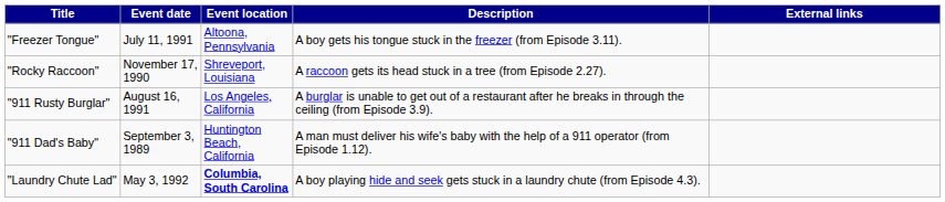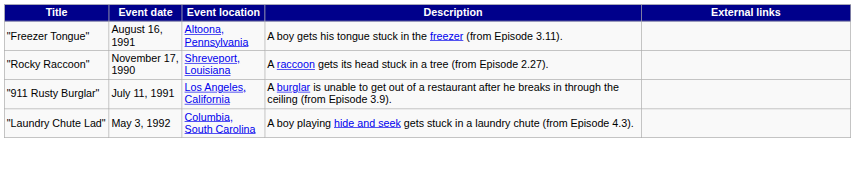 <table class="wikitable" style="width: 100%;">
 <tr>
 <th style="background: #00008B; color: #FFFFFF; width: 10%;">Title</th>
 <th style="background: #00008B; color: #FFFFFF; width: 7%;">Event date</th>
 <th style="background: #00008B; color: #FFFFFF; width: 7%;">Event location</th>
 <th style="background: #00008B; color: #FFFFFF; width: 36%;">Description</th>
 <th style="background: #00008B; color: #FFFFFF; width: 20%;">External links</th>
 </tr>
 <tr>
 <td>"Freezer Tongue"</td>
-<td>July 11, 1991</td>
+<td>August 16, 1991</td>
 <td><a href='#'>Altoona, Pennsylvania</a></td>
 <td>A boy gets his tongue stuck in the <a href='#'>freezer</a> (from Episode 3.11).</td>
 <td></td>
 </tr>
 <tr>
 <td>"Rocky Raccoon"</td>
 <td>November 17, 1990</td>
 <td><a href='#'>Shreveport, Louisiana</a></td>
 <td>A <a href='#'>raccoon</a> gets its head stuck in a tree (from Episode 2.27).</td>
 <td></td>
 </tr>
 <tr>
 <td>"911 Rusty Burglar"</td>
-<td>August 16, 1991</td>
+<td>July 11, 1991</td>
 <td><a href='#'>Los Angeles, California</a></td>
 <td>A <a href='#'>burglar</a> is unable to get out of a restaurant after he breaks in through the ceiling (from Episode 3.9).</td>
 <td></td>
 </tr>
 <tr>
-<td>"911 Dad's Baby"</td>
-<td>September 3, 1989</td>
-<td><a href='#'>Huntington Beach, California</a></td>
-<td>A man must deliver his wife's baby with the help of a 911 operator (from Episode 1.12).</td>
-<td></td>
-</tr>
-<tr>
 <td>"Laundry Chute Lad"</td>
 <td>May 3, 1992</td>
-<td><strong><a href='#'>Columbia, South Carolina</a></strong></td>
+<td><a href='#'>Columbia, South Carolina</a></td>
 <td>A boy playing <a href='#'>hide and seek</a> gets stuck in a laundry chute (from Episode 4.3).</td>
 <td></td>
 </tr>
 </table>
